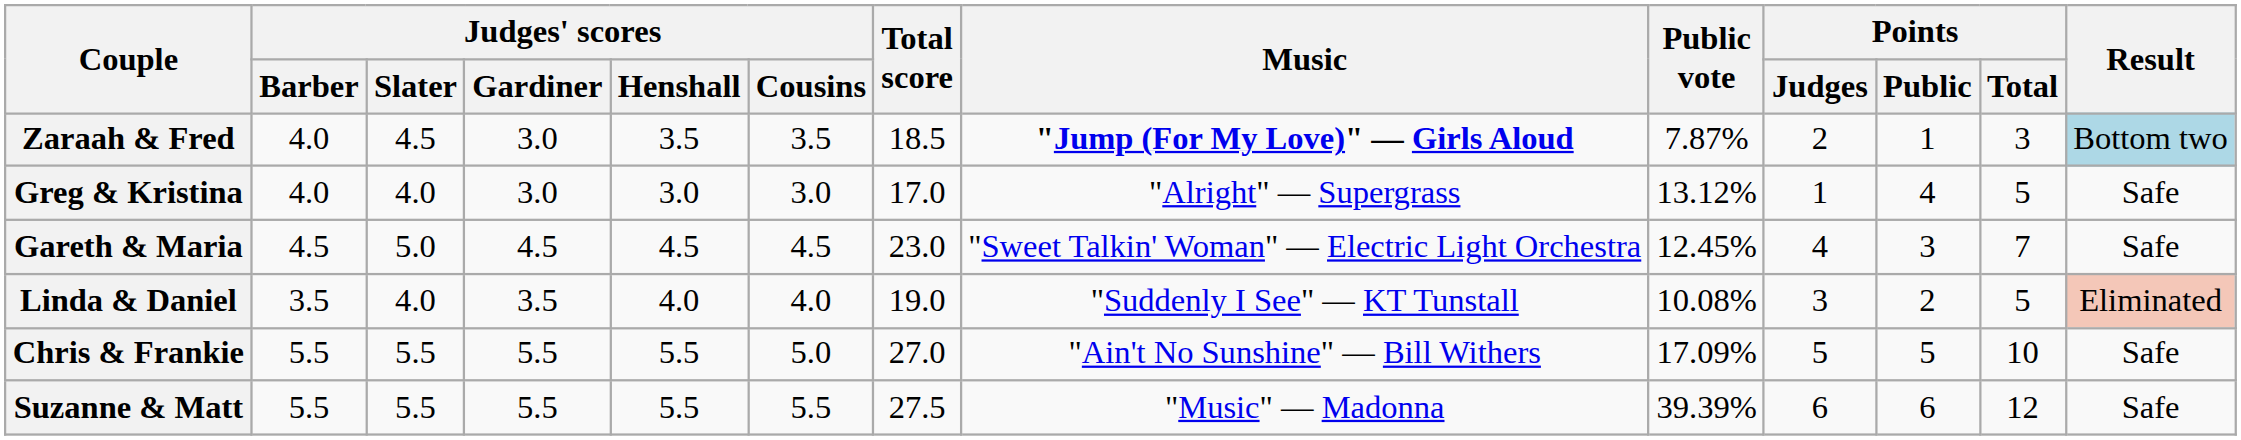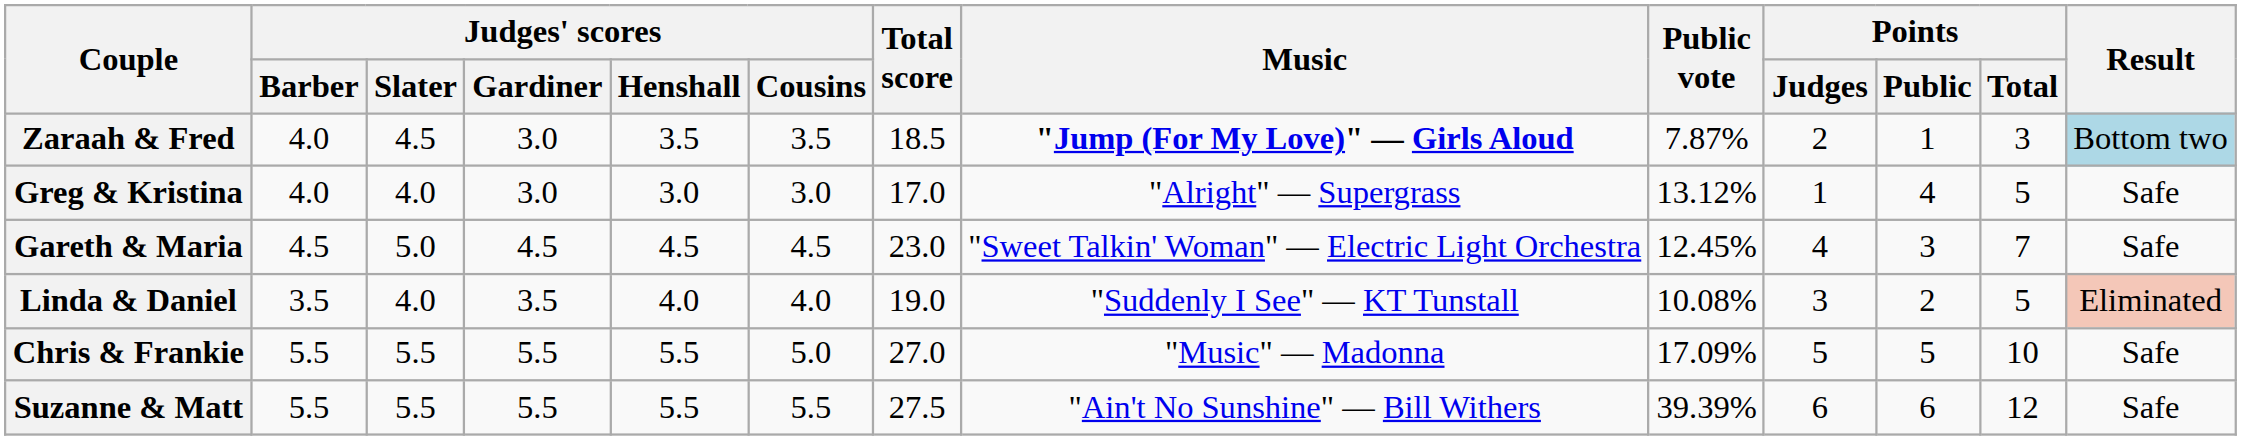 <table class="wikitable sortable" style="text-align:center; ; font-size:90%">
 <tr>
 <th scope="col" rowspan=2>Couple</th>
 <th scope="col" colspan=5 class="unsortable">Judges' scores</th>
 <th scope="col" rowspan=2>Total<br>score</th>
 <th scope="col" rowspan=2 class="unsortable">Music</th>
 <th scope="col" rowspan=2>Public<br>vote</th>
 <th scope="col" colspan=3>Points</th>
 <th scope="col" rowspan=2 class="unsortable">Result</th>
 </tr>
 <tr>
 <th class="unsortable">Barber</th>
 <th class="unsortable">Slater</th>
 <th class="unsortable">Gardiner</th>
 <th class="unsortable">Henshall</th>
 <th class="unsortable">Cousins</th>
 <th class="unsortable">Judges</th>
 <th class="unsortable">Public</th>
 <th>Total</th>
 </tr>
 <tr>
 <th scope="row">Zaraah & Fred</th>
 <td>4.0</td>
 <td>4.5</td>
 <td>3.0</td>
 <td>3.5</td>
 <td>3.5</td>
 <td>18.5</td>
 <td><strong>"<a href='#'>Jump (For My Love)</a>" — <a href='#'>Girls Aloud</a></strong></td>
 <td>7.87%</td>
 <td>2</td>
 <td>1</td>
 <td>3</td>
 <td bgcolor=lightblue>Bottom two</td>
 </tr>
 <tr>
 <th scope="row">Greg & Kristina</th>
 <td>4.0</td>
 <td>4.0</td>
 <td>3.0</td>
 <td>3.0</td>
 <td>3.0</td>
 <td>17.0</td>
 <td>"<a href='#'>Alright</a>" — <a href='#'>Supergrass</a></td>
 <td>13.12%</td>
 <td>1</td>
 <td>4</td>
 <td>5</td>
 <td>Safe</td>
 </tr>
 <tr>
 <th scope="row">Gareth & Maria</th>
 <td>4.5</td>
 <td>5.0</td>
 <td>4.5</td>
 <td>4.5</td>
 <td>4.5</td>
 <td>23.0</td>
 <td>"<a href='#'>Sweet Talkin' Woman</a>" — <a href='#'>Electric Light Orchestra</a></td>
 <td>12.45%</td>
 <td>4</td>
 <td>3</td>
 <td>7</td>
 <td>Safe</td>
 </tr>
 <tr>
 <th scope="row">Linda & Daniel</th>
 <td>3.5</td>
 <td>4.0</td>
 <td>3.5</td>
 <td>4.0</td>
 <td>4.0</td>
 <td>19.0</td>
 <td>"<a href='#'>Suddenly I See</a>" — <a href='#'>KT Tunstall</a></td>
 <td>10.08%</td>
 <td>3</td>
 <td>2</td>
 <td>5</td>
 <td bgcolor="f4c7b8">Eliminated</td>
 </tr>
 <tr>
 <th scope="row">Chris & Frankie</th>
 <td>5.5</td>
 <td>5.5</td>
 <td>5.5</td>
 <td>5.5</td>
 <td>5.0</td>
 <td>27.0</td>
-<td>"<a href='#'>Ain't No Sunshine</a>" — <a href='#'>Bill Withers</a></td>
+<td>"<a href='#'>Music</a>" — <a href='#'>Madonna</a></td>
 <td>17.09%</td>
 <td>5</td>
 <td>5</td>
 <td>10</td>
 <td>Safe</td>
 </tr>
 <tr>
 <th scope="row">Suzanne & Matt</th>
 <td>5.5</td>
 <td>5.5</td>
 <td>5.5</td>
 <td>5.5</td>
 <td>5.5</td>
 <td>27.5</td>
-<td>"<a href='#'>Music</a>" — <a href='#'>Madonna</a></td>
+<td>"<a href='#'>Ain't No Sunshine</a>" — <a href='#'>Bill Withers</a></td>
 <td>39.39%</td>
 <td>6</td>
 <td>6</td>
 <td>12</td>
 <td>Safe</td>
 </tr>
 </table>
